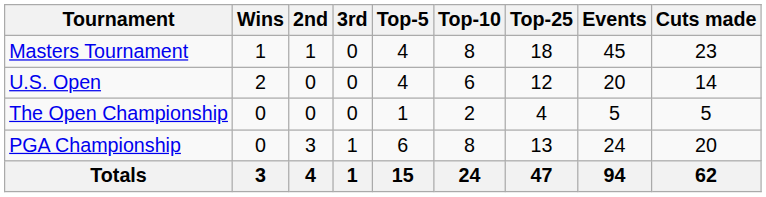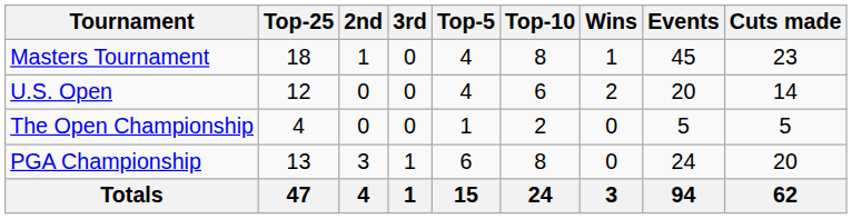 <table class=wikitable style=text-align:center>
 <tr>
 <th>Tournament</th>
-<th>Wins</th>
+<th>Top-25</th>
 <th>2nd</th>
 <th>3rd</th>
 <th>Top-5</th>
 <th>Top-10</th>
-<th>Top-25</th>
+<th>Wins</th>
 <th>Events</th>
 <th>Cuts made</th>
 </tr>
 <tr>
 <td align=left><a href='#'>Masters Tournament</a></td>
-<td>1</td>
+<td>18</td>
 <td>1</td>
 <td>0</td>
 <td>4</td>
 <td>8</td>
-<td>18</td>
+<td>1</td>
 <td>45</td>
 <td>23</td>
 </tr>
 <tr>
 <td align=left><a href='#'>U.S. Open</a></td>
-<td>2</td>
+<td>12</td>
 <td>0</td>
 <td>0</td>
 <td>4</td>
 <td>6</td>
-<td>12</td>
+<td>2</td>
 <td>20</td>
 <td>14</td>
 </tr>
 <tr>
 <td align=left><a href='#'>The Open Championship</a></td>
-<td>0</td>
+<td>4</td>
 <td>0</td>
 <td>0</td>
 <td>1</td>
 <td>2</td>
-<td>4</td>
+<td>0</td>
 <td>5</td>
 <td>5</td>
 </tr>
 <tr>
 <td align=left><a href='#'>PGA Championship</a></td>
-<td>0</td>
+<td>13</td>
 <td>3</td>
 <td>1</td>
 <td>6</td>
 <td>8</td>
-<td>13</td>
+<td>0</td>
 <td>24</td>
 <td>20</td>
 </tr>
 <tr>
 <th>Totals</th>
-<th>3</th>
+<th>47</th>
 <th>4</th>
 <th>1</th>
 <th>15</th>
 <th>24</th>
-<th>47</th>
+<th>3</th>
 <th>94</th>
 <th>62</th>
 </tr>
 </table>
